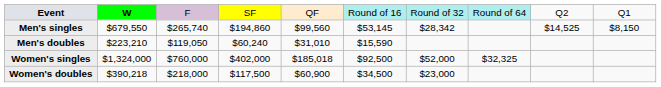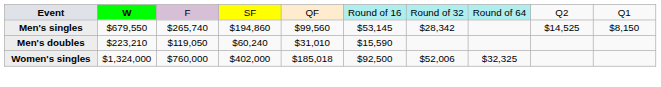 <table class=wikitable style=font-size:90%;text-align:center>
 <tr>
 <td width=130 bgcolor=dfe2e9><strong>Event</strong></td>
 <td width=80 bgcolor=lime><strong>W</strong></td>
 <td width=85 bgcolor=thistle>F</td>
 <td width=85 bgcolor=ffff00>SF</td>
 <td width=85 bgcolor=ffebcd>QF</td>
 <td width=85 bgcolor=afeeee>Round of 16</td>
 <td width=85 bgcolor=afeeee>Round of 32</td>
 <td width=85 bgcolor=afeeee>Round of 64</td>
 <td width=85>Q2</td>
 <td width=85>Q1</td>
 </tr>
 <tr>
 <th style=background:#ededed>Men's singles</th>
 <td>$679,550</td>
 <td>$265,740</td>
 <td>$194,860</td>
 <td>$99,560</td>
 <td>$53,145</td>
 <td>$28,342</td>
 <td></td>
 <td>$14,525</td>
 <td>$8,150</td>
 </tr>
 <tr>
 <th style=background:#ededed>Men's doubles</th>
 <td>$223,210</td>
 <td>$119,050</td>
 <td>$60,240</td>
 <td>$31,010</td>
 <td>$15,590</td>
 <td></td>
 <td></td>
 <td></td>
 <td></td>
 </tr>
 <tr>
 <th style=background:#ededed>Women's singles</th>
 <td>$1,324,000</td>
 <td>$760,000</td>
 <td>$402,000</td>
 <td>$185,018</td>
 <td>$92,500</td>
-<td>$52,000</td>
+<td>$52,006</td>
 <td>$32,325</td>
 <td></td>
 <td></td>
 </tr>
-<tr>
-<th style=background:#ededed>Women's doubles</th>
-<td>$390,218</td>
-<td>$218,000</td>
-<td>$117,500</td>
-<td>$60,900</td>
-<td>$34,500</td>
-<td>$23,000</td>
-<td></td>
-<td></td>
-<td></td>
-</tr>
 </table>
